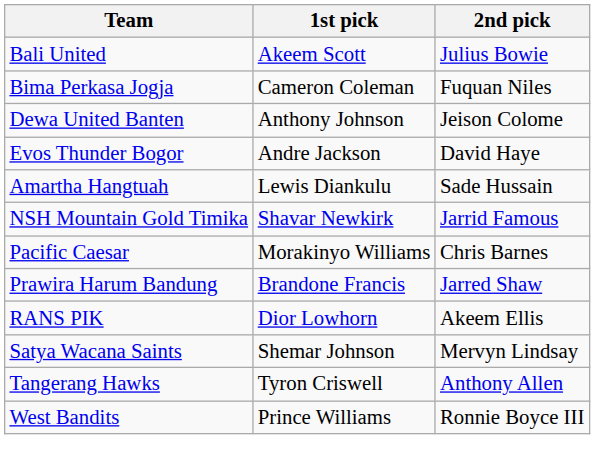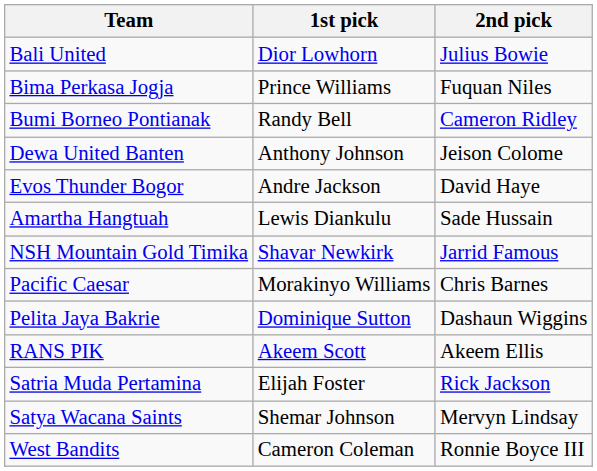 <table class="wikitable sortable">
 <tr>
 <th>Team</th>
 <th>1st pick</th>
 <th>2nd pick</th>
 </tr>
 <tr>
 <td><a href='#'>Bali United</a></td>
-<td> <a href='#'>Akeem Scott</a></td>
+<td> <a href='#'>Dior Lowhorn</a></td>
 <td> <a href='#'>Julius Bowie</a></td>
 </tr>
 <tr>
 <td><a href='#'>Bima Perkasa Jogja</a></td>
-<td> Cameron Coleman</td>
+<td> Prince Williams</td>
 <td> Fuquan Niles</td>
+</tr>
+<tr>
+<td><a href='#'>Bumi Borneo Pontianak</a></td>
+<td> Randy Bell</td>
+<td> <a href='#'>Cameron Ridley</a></td>
 </tr>
 <tr>
 <td><a href='#'>Dewa United Banten</a></td>
 <td> Anthony Johnson</td>
 <td> Jeison Colome</td>
 </tr>
 <tr>
 <td><a href='#'>Evos Thunder Bogor</a></td>
 <td> Andre Jackson</td>
 <td> David Haye</td>
 </tr>
 <tr>
 <td><a href='#'>Amartha Hangtuah</a></td>
 <td> Lewis Diankulu</td>
 <td> Sade Hussain</td>
 </tr>
 <tr>
 <td><a href='#'>NSH Mountain Gold Timika</a></td>
 <td> <a href='#'>Shavar Newkirk</a></td>
 <td> <a href='#'>Jarrid Famous</a></td>
 </tr>
 <tr>
 <td><a href='#'>Pacific Caesar</a></td>
 <td> Morakinyo Williams</td>
 <td> Chris Barnes</td>
 </tr>
 <tr>
-<td><a href='#'>Prawira Harum Bandung</a></td>
-<td> <a href='#'>Brandone Francis</a></td>
-<td> <a href='#'>Jarred Shaw</a></td>
+<td><a href='#'>Pelita Jaya Bakrie</a></td>
+<td> <a href='#'>Dominique Sutton</a></td>
+<td> Dashaun Wiggins</td>
 </tr>
 <tr>
 <td><a href='#'>RANS PIK</a></td>
-<td> <a href='#'>Dior Lowhorn</a></td>
+<td> <a href='#'>Akeem Scott</a></td>
 <td> Akeem Ellis</td>
+</tr>
+<tr>
+<td><a href='#'>Satria Muda Pertamina</a></td>
+<td> Elijah Foster</td>
+<td> <a href='#'>Rick Jackson</a></td>
 </tr>
 <tr>
 <td><a href='#'>Satya Wacana Saints</a></td>
 <td> Shemar Johnson</td>
 <td> Mervyn Lindsay</td>
 </tr>
 <tr>
-<td><a href='#'>Tangerang Hawks</a></td>
-<td> Tyron Criswell</td>
-<td> <a href='#'>Anthony Allen</a></td>
-</tr>
-<tr>
 <td><a href='#'>West Bandits</a></td>
-<td> Prince Williams</td>
+<td> Cameron Coleman</td>
 <td> Ronnie Boyce III</td>
 </tr>
 </table>
